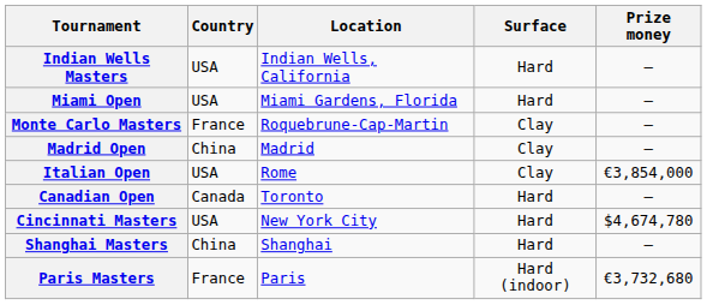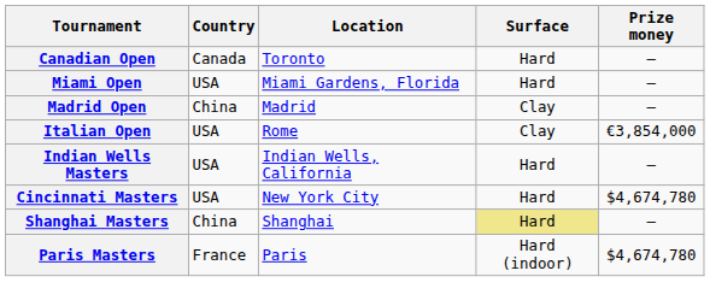 <table class="wikitable plainrowheaders nowrap">
 <tr>
 <th scope="col">Tournament</th>
 <th scope="col">Country</th>
 <th scope="col">Location</th>
 <th scope="col">Surface</th>
 <th scope="col">Prize money</th>
 </tr>
 <tr>
-<th scope="row"><a href='#'>Indian Wells Masters</a></th>
-<td>USA</td>
-<td><a href='#'>Indian Wells, California</a></td>
+<th scope="row"><a href='#'>Canadian Open</a></th>
+<td>Canada</td>
+<td><a href='#'>Toronto</a></td>
 <td align="center">Hard</td>
 <td align="center">—</td>
 </tr>
 <tr>
 <th scope="row"><a href='#'>Miami Open</a></th>
 <td>USA</td>
 <td><a href='#'>Miami Gardens, Florida</a></td>
 <td align="center">Hard</td>
-<td align="center">—</td>
-</tr>
-<tr>
-<th scope="row"><a href='#'>Monte Carlo Masters</a></th>
-<td>France</td>
-<td><a href='#'>Roquebrune-Cap-Martin</a></td>
-<td align="center">Clay</td>
 <td align="center">—</td>
 </tr>
 <tr>
 <th scope="row"><a href='#'>Madrid Open</a></th>
 <td>China</td>
 <td><a href='#'>Madrid</a></td>
 <td align="center">Clay</td>
 <td align="center">—</td>
 </tr>
 <tr>
 <th scope="row"><a href='#'>Italian Open</a></th>
 <td>USA</td>
 <td><a href='#'>Rome</a></td>
 <td align="center">Clay</td>
 <td align="center">€3,854,000</td>
 </tr>
 <tr>
-<th scope="row"><a href='#'>Canadian Open</a></th>
-<td>Canada</td>
-<td><a href='#'>Toronto</a></td>
+<th scope="row"><a href='#'>Indian Wells Masters</a></th>
+<td>USA</td>
+<td><a href='#'>Indian Wells, California</a></td>
 <td align="center">Hard</td>
 <td align="center">—</td>
 </tr>
 <tr>
 <th scope="row"><a href='#'>Cincinnati Masters</a></th>
 <td>USA</td>
 <td><a href='#'>New York City</a></td>
 <td align="center">Hard</td>
 <td align="center">$4,674,780</td>
 </tr>
 <tr>
 <th scope="row"><a href='#'>Shanghai Masters</a></th>
 <td>China</td>
 <td><a href='#'>Shanghai</a></td>
-<td align="center">Hard</td>
+<td align="center" style="background: khaki;">Hard</td>
 <td align="center">—</td>
 </tr>
 <tr>
 <th scope="row"><a href='#'>Paris Masters</a></th>
 <td>France</td>
 <td><a href='#'>Paris</a></td>
 <td align="center">Hard (indoor)</td>
-<td align="center">€3,732,680</td>
+<td align="center">$4,674,780</td>
 </tr>
 </table>
